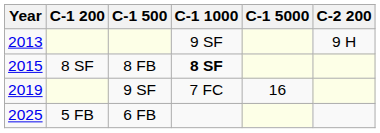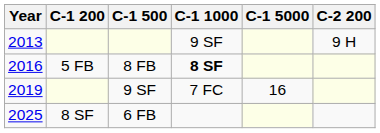 <table class="wikitable" style="text-align:center;">
 <tr>
 <th>Year</th>
 <th>C-1 200</th>
 <th>C-1 500</th>
 <th>C-1 1000</th>
 <th>C-1 5000</th>
 <th>C-2 200</th>
 </tr>
 <tr>
 <td><a href='#'>2013</a></td>
 <td style="background:#fdffe7"></td>
 <td style="background:#fdffe7"></td>
 <td>9 SF</td>
 <td style="background:#fdffe7"></td>
 <td>9 H</td>
 </tr>
 <tr>
-<td><a href='#'>2015</a></td>
-<td>8 SF</td>
+<td><a href='#'>2016</a></td>
+<td>5 FB</td>
 <td>8 FB</td>
 <td><strong>8 SF</strong></td>
 <td style="background:#fdffe7"></td>
 <td style="background:#fdffe7"></td>
 </tr>
 <tr>
 <td><a href='#'>2019</a></td>
 <td style="background:#fdffe7"></td>
 <td>9 SF</td>
 <td>7 FC</td>
 <td>16</td>
 <td style="background:#fdffe7"></td>
 </tr>
 <tr>
 <td><a href='#'>2025</a></td>
-<td>5 FB</td>
+<td>8 SF</td>
 <td>6 FB</td>
 <td></td>
 <td style="background:#fdffe7"></td>
 <td></td>
 </tr>
 </table>
